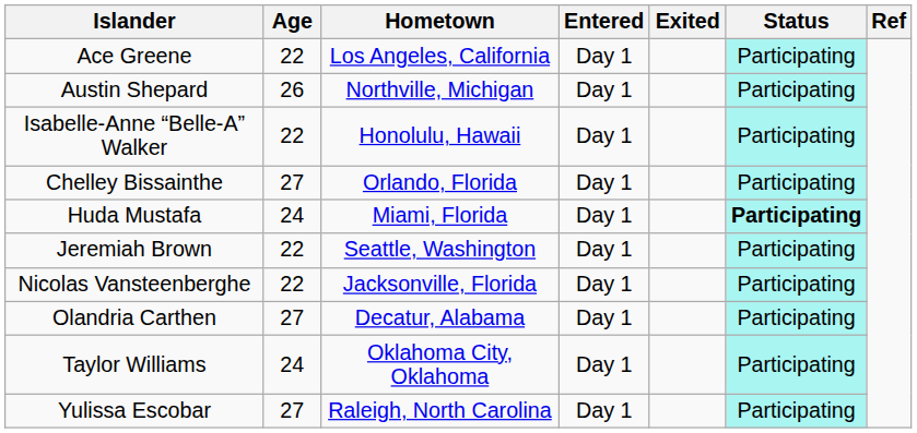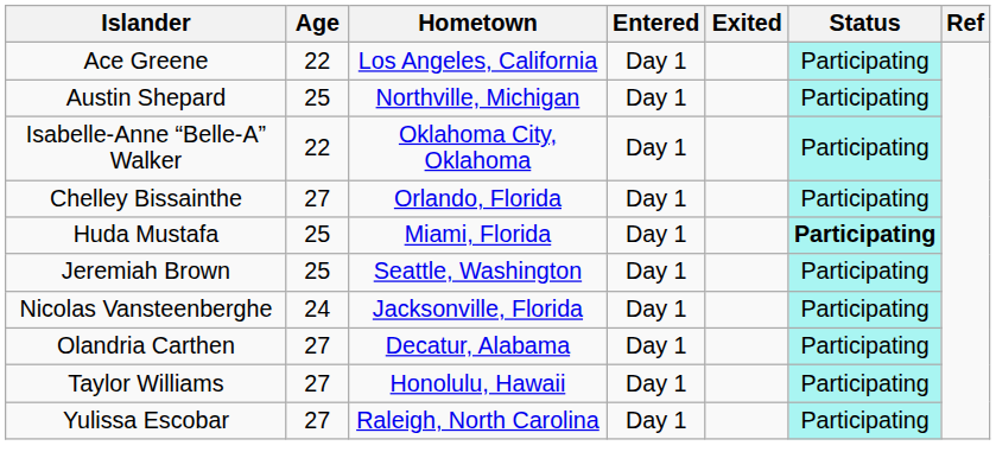 <table class="wikitable sortable" style="text-align:center;">
 <tr>
 <th style="width:185px;"><strong>Islander</strong></th>
 <th style="width:35px;"><strong>Age</strong></th>
 <th style="width:170px;"><strong>Hometown</strong></th>
 <th style="width:50px;"><strong>Entered</strong></th>
 <th style="width:50px;"><strong>Exited</strong></th>
 <th style="width:80px;"><strong>Status</strong></th>
 <th style="width:20px;"><strong>Ref</strong></th>
 </tr>
 <tr>
 <td>Ace Greene</td>
 <td>22</td>
 <td><a href='#'>Los Angeles, California</a></td>
 <td>Day 1</td>
 <td></td>
 <td style="background:#A9F5F2;">Participating</td>
 <td rowspan="10"></td>
 </tr>
 <tr>
 <td>Austin Shepard</td>
-<td>26</td>
+<td>25</td>
 <td><a href='#'>Northville, Michigan</a></td>
 <td>Day 1</td>
 <td></td>
 <td style="background:#A9F5F2;">Participating</td>
 </tr>
 <tr>
 <td>Isabelle-Anne “Belle-A” Walker</td>
 <td>22</td>
-<td><a href='#'>Honolulu, Hawaii</a></td>
+<td><a href='#'>Oklahoma City, Oklahoma</a></td>
 <td>Day 1</td>
 <td></td>
 <td style="background:#A9F5F2;">Participating</td>
 </tr>
 <tr>
 <td>Chelley Bissainthe</td>
 <td>27</td>
 <td><a href='#'>Orlando, Florida</a></td>
 <td>Day 1</td>
 <td></td>
 <td style="background:#A9F5F2;">Participating</td>
 </tr>
 <tr>
 <td>Huda Mustafa</td>
-<td>24</td>
+<td>25</td>
 <td><a href='#'>Miami, Florida</a></td>
 <td>Day 1</td>
 <td></td>
 <td style="background:#A9F5F2;"><strong>Participating</strong></td>
 </tr>
 <tr>
 <td>Jeremiah Brown</td>
-<td>22</td>
+<td>25</td>
 <td><a href='#'>Seattle, Washington</a></td>
 <td>Day 1</td>
 <td></td>
 <td style="background:#A9F5F2;">Participating</td>
 </tr>
 <tr>
 <td>Nicolas Vansteenberghe</td>
-<td>22</td>
+<td>24</td>
 <td><a href='#'>Jacksonville, Florida</a></td>
 <td>Day 1</td>
 <td></td>
 <td style="background:#A9F5F2;">Participating</td>
 </tr>
 <tr>
 <td>Olandria Carthen</td>
 <td>27</td>
 <td><a href='#'>Decatur, Alabama</a></td>
 <td>Day 1</td>
 <td></td>
 <td style="background:#A9F5F2;">Participating</td>
 </tr>
 <tr>
 <td>Taylor Williams</td>
-<td>24</td>
-<td><a href='#'>Oklahoma City, Oklahoma</a></td>
+<td>27</td>
+<td><a href='#'>Honolulu, Hawaii</a></td>
 <td>Day 1</td>
 <td></td>
 <td style="background:#A9F5F2;">Participating</td>
 </tr>
 <tr>
 <td>Yulissa Escobar</td>
 <td>27</td>
 <td><a href='#'>Raleigh, North Carolina</a></td>
 <td>Day 1</td>
 <td></td>
 <td style="background:#A9F5F2;">Participating</td>
 </tr>
 </table>
